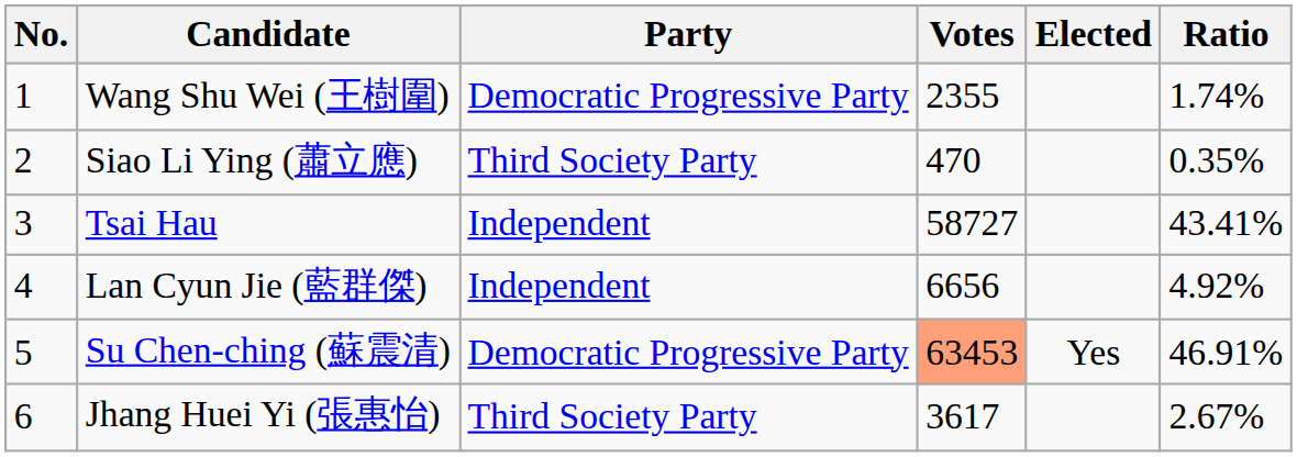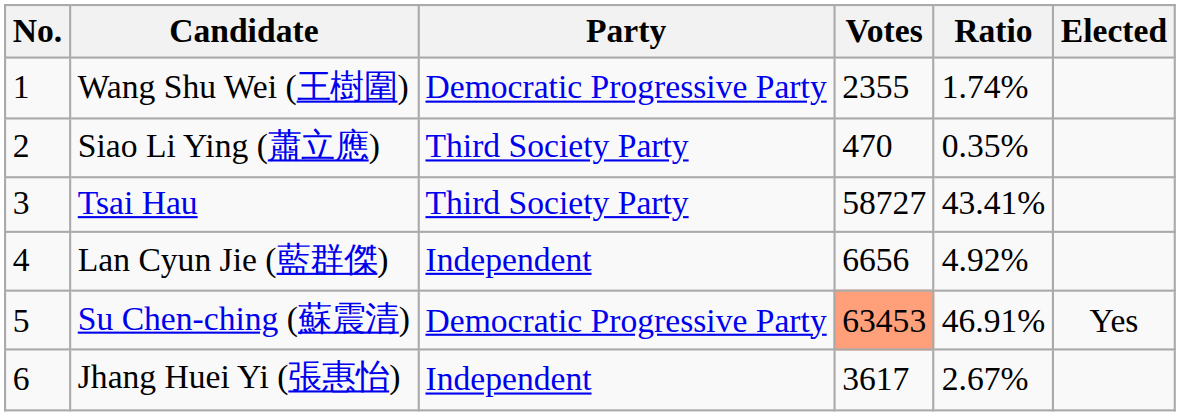 <table class=wikitable>
 <tr>
 <th>No.</th>
 <th>Candidate</th>
 <th>Party</th>
 <th>Votes</th>
+<th>Ratio</th>
 <th>Elected</th>
-<th>Ratio</th>
 </tr>
 <tr>
 <td>1</td>
 <td>Wang Shu Wei  (<a href='#'>王樹圍</a>)</td>
 <td><a href='#'>Democratic Progressive Party</a></td>
 <td>2355</td>
+<td>1.74%</td>
 <td></td>
-<td>1.74%</td>
 </tr>
 <tr>
 <td>2</td>
 <td>Siao Li Ying  (<a href='#'>蕭立應</a>)</td>
 <td><a href='#'>Third Society Party</a></td>
 <td>470</td>
+<td>0.35%</td>
 <td></td>
-<td>0.35%</td>
 </tr>
 <tr>
 <td>3</td>
 <td><a href='#'>Tsai Hau</a></td>
-<td><a href='#'>Independent</a></td>
+<td><a href='#'>Third Society Party</a></td>
 <td>58727</td>
+<td>43.41%</td>
 <td></td>
-<td>43.41%</td>
 </tr>
 <tr>
 <td>4</td>
 <td>Lan Cyun Jie  (<a href='#'>藍群傑</a>)</td>
 <td><a href='#'>Independent</a></td>
 <td>6656</td>
+<td>4.92%</td>
 <td></td>
-<td>4.92%</td>
 </tr>
 <tr>
 <td>5</td>
 <td><a href='#'>Su Chen-ching</a>  (<a href='#'>蘇震清</a>)</td>
 <td><a href='#'>Democratic Progressive Party</a></td>
 <td style="background: lightsalmon;">63453</td>
+<td>46.91%</td>
 <td style="text-align:center;">Yes</td>
-<td>46.91%</td>
 </tr>
 <tr>
 <td>6</td>
 <td>Jhang Huei Yi  (<a href='#'>張惠怡</a>)</td>
-<td><a href='#'>Third Society Party</a></td>
+<td><a href='#'>Independent</a></td>
 <td>3617</td>
+<td>2.67%</td>
 <td></td>
-<td>2.67%</td>
 </tr>
 </table>
